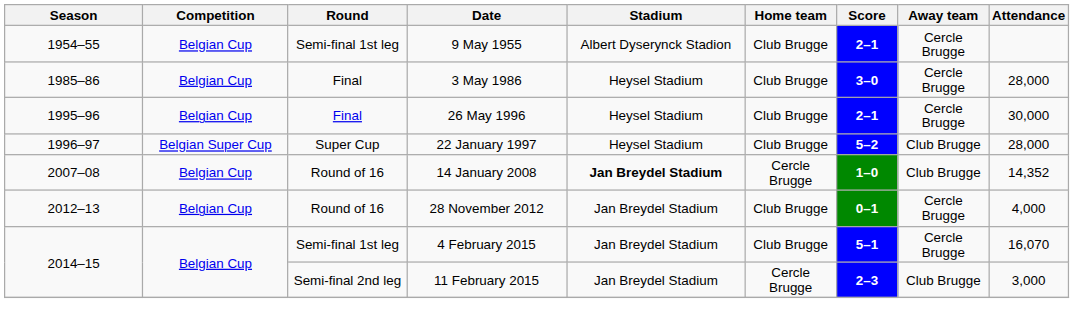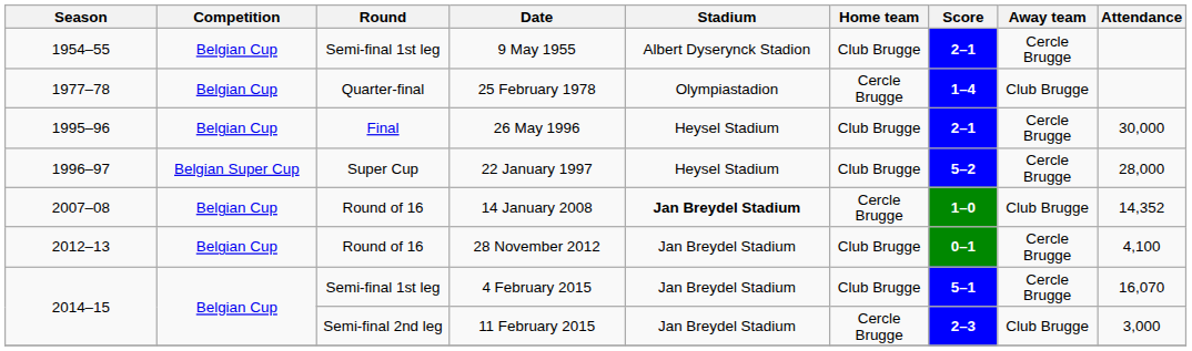 <table class="wikitable" style="text-align: center; font-size: 11px">
 <tr>
 <th width="130">Season</th>
 <th width="130">Competition</th>
 <th width="110">Round</th>
 <th width="150">Date</th>
 <th width="170">Stadium</th>
 <th width="80">Home team</th>
 <th width="50">Score</th>
 <th width="80">Away team</th>
 <th width="40">Attendance</th>
 </tr>
 <tr>
 <td rowspan=1>1954–55</td>
 <td><a href='#'>Belgian Cup</a></td>
 <td>Semi-final 1st leg</td>
 <td>9 May 1955</td>
 <td>Albert Dyserynck Stadion</td>
 <td>Club Brugge</td>
 <td style="background:#0000FF;color:white;"><strong>2–1</strong></td>
 <td>Cercle Brugge</td>
 <td></td>
 </tr>
 <tr>
-<td>1985–86</td>
+<td rowspan=1>1977–78</td>
 <td><a href='#'>Belgian Cup</a></td>
-<td>Final</td>
-<td>3 May 1986</td>
-<td>Heysel Stadium</td>
+<td>Quarter-final</td>
+<td>25 February 1978</td>
+<td>Olympiastadion</td>
+<td>Cercle Brugge</td>
+<td style="background:#0000FF;color:white;"><strong>1–4</strong></td>
 <td>Club Brugge</td>
-<td style="background:#0000FF;color:white;"><strong>3–0</strong></td>
-<td>Cercle Brugge</td>
-<td>28,000</td>
+<td></td>
 </tr>
 <tr>
 <td>1995–96</td>
 <td><a href='#'>Belgian Cup</a></td>
 <td><a href='#'>Final</a></td>
 <td>26 May 1996</td>
 <td>Heysel Stadium</td>
 <td>Club Brugge</td>
 <td style="background:#0000FF;color:white;"><strong>2–1</strong></td>
 <td>Cercle Brugge</td>
 <td>30,000</td>
 </tr>
 <tr>
 <td>1996–97</td>
 <td><a href='#'>Belgian Super Cup</a></td>
 <td>Super Cup</td>
 <td>22 January 1997</td>
 <td>Heysel Stadium</td>
 <td>Club Brugge</td>
 <td style="background:#0000FF;color:white;"><strong>5–2</strong></td>
-<td>Club Brugge</td>
+<td>Cercle Brugge</td>
 <td>28,000</td>
 </tr>
 <tr>
 <td>2007–08</td>
 <td><a href='#'>Belgian Cup</a></td>
 <td>Round of 16</td>
 <td>14 January 2008</td>
 <td><strong>Jan Breydel Stadium</strong></td>
 <td>Cercle Brugge</td>
 <td style="background:#008800;color:white;"><strong>1–0</strong></td>
 <td>Club Brugge</td>
 <td>14,352</td>
 </tr>
 <tr>
 <td>2012–13</td>
 <td><a href='#'>Belgian Cup</a></td>
 <td>Round of 16</td>
 <td>28 November 2012</td>
 <td>Jan Breydel Stadium</td>
 <td>Club Brugge</td>
 <td style="background:#008800;color:white;"><strong>0–1</strong></td>
 <td>Cercle Brugge</td>
-<td>4,000</td>
+<td>4,100</td>
 </tr>
 <tr>
 <td rowspan=2>2014–15</td>
 <td rowspan=2><a href='#'>Belgian Cup</a></td>
 <td>Semi-final 1st leg</td>
 <td>4 February 2015</td>
 <td>Jan Breydel Stadium</td>
 <td>Club Brugge</td>
 <td style="background:#0000FF;color:white;"><strong>5–1</strong></td>
 <td>Cercle Brugge</td>
 <td>16,070</td>
 </tr>
 <tr>
 <td>Semi-final 2nd leg</td>
 <td>11 February 2015</td>
 <td>Jan Breydel Stadium</td>
 <td>Cercle Brugge</td>
 <td style="background:#0000FF;color:white;"><strong>2–3</strong></td>
 <td>Club Brugge</td>
 <td>3,000</td>
 </tr>
 <tr>
 </tr>
 </table>
